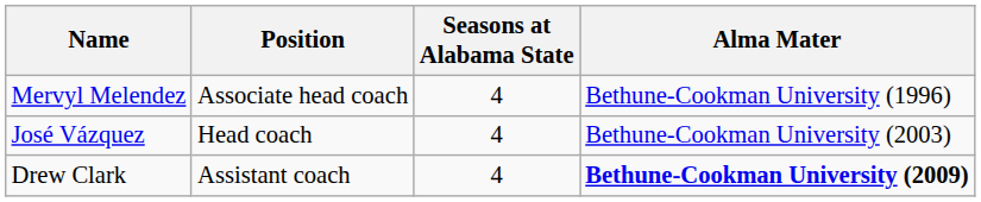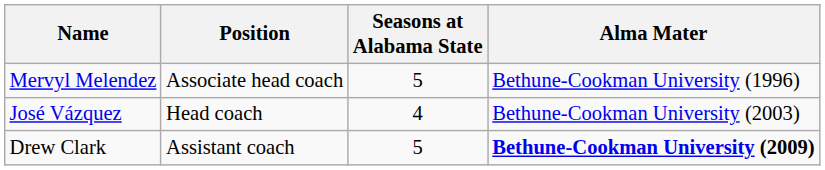 <table class="wikitable" border="1" style="font-size:90%;">
 <tr>
 <th>Name</th>
 <th>Position</th>
 <th>Seasons at<br>Alabama State</th>
 <th>Alma Mater</th>
 </tr>
 <tr>
 <td><a href='#'>Mervyl Melendez</a></td>
 <td>Associate head coach</td>
-<td align=center>4</td>
+<td align=center>5</td>
 <td><a href='#'>Bethune-Cookman University</a> (1996)</td>
 </tr>
 <tr>
 <td><a href='#'>José Vázquez</a></td>
 <td>Head coach</td>
 <td align=center>4</td>
 <td><a href='#'>Bethune-Cookman University</a> (2003)</td>
 </tr>
 <tr>
 <td>Drew Clark</td>
 <td>Assistant coach</td>
-<td align=center>4</td>
+<td align=center>5</td>
 <td><strong><a href='#'>Bethune-Cookman University</a> (2009)</strong></td>
 </tr>
 </table>
